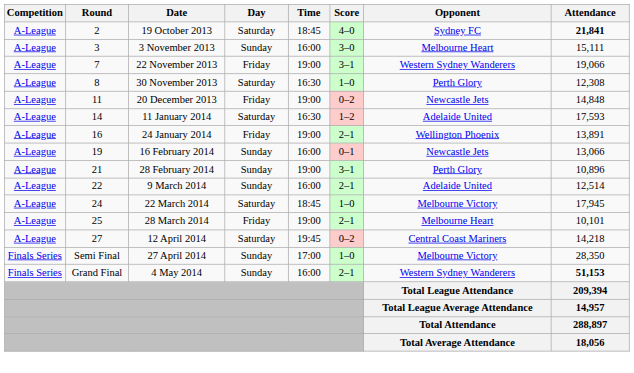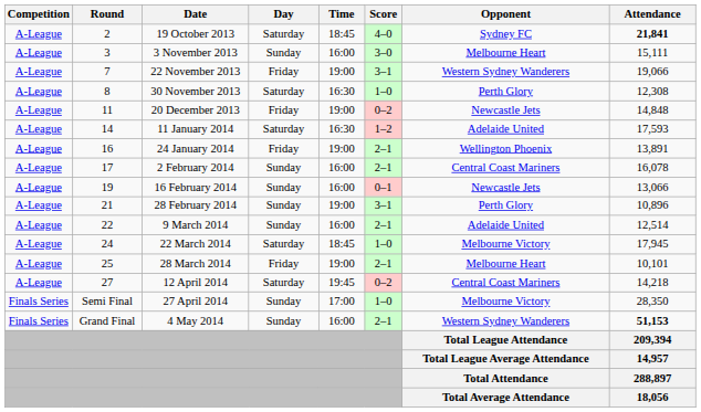 <table class="wikitable sortable" style="text-align:center; font-size:90%">
 <tr>
 <th width=60>Competition</th>
 <th width=80>Round</th>
 <th width=125>Date</th>
 <th width=80>Day</th>
 <th width=50>Time</th>
 <th width=40>Score</th>
 <th width=250>Opponent</th>
 <th width=100>Attendance</th>
 </tr>
 <tr>
 <td><a href='#'>A-League</a></td>
 <td>2</td>
 <td>19 October 2013</td>
 <td>Saturday</td>
 <td>18:45</td>
 <td style="background:#CCFFCC;">4–0</td>
 <td><a href='#'>Sydney FC</a></td>
 <td><strong>21,841</strong></td>
 </tr>
 <tr>
 <td><a href='#'>A-League</a></td>
 <td>3</td>
 <td>3 November 2013</td>
 <td>Sunday</td>
 <td>16:00</td>
 <td style="background:#CCFFCC;">3–0</td>
 <td><a href='#'>Melbourne Heart</a></td>
 <td>15,111</td>
 </tr>
 <tr>
 <td><a href='#'>A-League</a></td>
 <td>7</td>
 <td>22 November 2013</td>
 <td>Friday</td>
 <td>19:00</td>
 <td style="background:#CCFFCC;">3–1</td>
 <td><a href='#'>Western Sydney Wanderers</a></td>
 <td>19,066</td>
 </tr>
 <tr>
 <td><a href='#'>A-League</a></td>
 <td>8</td>
 <td>30 November 2013</td>
 <td>Saturday</td>
 <td>16:30</td>
 <td style="background:#CCFFCC;">1–0</td>
 <td><a href='#'>Perth Glory</a></td>
 <td>12,308</td>
 </tr>
 <tr>
 <td><a href='#'>A-League</a></td>
 <td>11</td>
 <td>20 December 2013</td>
 <td>Friday</td>
 <td>19:00</td>
 <td style="background:#FFCCCC;">0–2</td>
 <td><a href='#'>Newcastle Jets</a></td>
 <td>14,848</td>
 </tr>
 <tr>
 <td><a href='#'>A-League</a></td>
 <td>14</td>
 <td>11 January 2014</td>
 <td>Saturday</td>
 <td>16:30</td>
 <td style="background:#FFCCCC;">1–2</td>
 <td><a href='#'>Adelaide United</a></td>
 <td>17,593</td>
 </tr>
 <tr>
 <td><a href='#'>A-League</a></td>
 <td>16</td>
 <td>24 January 2014</td>
 <td>Friday</td>
 <td>19:00</td>
 <td style="background:#CCFFCC;">2–1</td>
 <td><a href='#'>Wellington Phoenix</a></td>
 <td>13,891</td>
+</tr>
+<tr>
+<td><a href='#'>A-League</a></td>
+<td>17</td>
+<td>2 February 2014</td>
+<td>Sunday</td>
+<td>16:00</td>
+<td style="background:#CCFFCC;">2–1</td>
+<td><a href='#'>Central Coast Mariners</a></td>
+<td>16,078</td>
 </tr>
 <tr>
 <td><a href='#'>A-League</a></td>
 <td>19</td>
 <td>16 February 2014</td>
 <td>Sunday</td>
 <td>16:00</td>
 <td style="background:#FFCCCC;">0–1</td>
 <td><a href='#'>Newcastle Jets</a></td>
 <td>13,066</td>
 </tr>
 <tr>
 <td><a href='#'>A-League</a></td>
 <td>21</td>
 <td>28 February 2014</td>
 <td>Sunday</td>
 <td>19:00</td>
 <td style="background:#CCFFCC;">3–1</td>
 <td><a href='#'>Perth Glory</a></td>
 <td>10,896</td>
 </tr>
 <tr>
 <td><a href='#'>A-League</a></td>
 <td>22</td>
 <td>9 March 2014</td>
 <td>Sunday</td>
 <td>16:00</td>
 <td style="background:#CCFFCC;">2–1</td>
 <td><a href='#'>Adelaide United</a></td>
 <td>12,514</td>
 </tr>
 <tr>
 <td><a href='#'>A-League</a></td>
 <td>24</td>
 <td>22 March 2014</td>
 <td>Saturday</td>
 <td>18:45</td>
 <td style="background:#CCFFCC;">1–0</td>
 <td><a href='#'>Melbourne Victory</a></td>
 <td>17,945</td>
 </tr>
 <tr>
 <td><a href='#'>A-League</a></td>
 <td>25</td>
 <td>28 March 2014</td>
 <td>Friday</td>
 <td>19:00</td>
 <td style="background:#CCFFCC;">2–1</td>
 <td><a href='#'>Melbourne Heart</a></td>
 <td>10,101</td>
 </tr>
 <tr>
 <td><a href='#'>A-League</a></td>
 <td>27</td>
 <td>12 April 2014</td>
 <td>Saturday</td>
 <td>19:45</td>
 <td style="background:#FFCCCC;">0–2</td>
 <td><a href='#'>Central Coast Mariners</a></td>
 <td>14,218</td>
 </tr>
 <tr>
 <td><a href='#'>Finals Series</a></td>
 <td>Semi Final</td>
 <td>27 April 2014</td>
 <td>Sunday</td>
 <td>17:00</td>
 <td style="background:#CCFFCC;">1–0</td>
 <td><a href='#'>Melbourne Victory</a></td>
 <td>28,350</td>
 </tr>
 <tr>
 <td><a href='#'>Finals Series</a></td>
 <td>Grand Final</td>
 <td>4 May 2014</td>
 <td>Sunday</td>
 <td>16:00</td>
 <td style="background:#CCFFCC;">2–1</td>
 <td><a href='#'>Western Sydney Wanderers</a></td>
 <td><strong>51,153</strong></td>
 </tr>
 <tr>
 <th colspan="6" style="background:silver;"></th>
 <th><strong>Total League Attendance</strong></th>
 <th><strong>209,394</strong></th>
 </tr>
 <tr>
 <th colspan="6" style="background:silver;"></th>
 <th><strong>Total League Average Attendance</strong></th>
 <th><strong>14,957</strong></th>
 </tr>
 <tr>
 <th colspan="6" style="background:silver;"></th>
 <th><strong>Total Attendance</strong></th>
 <th><strong>288,897</strong></th>
 </tr>
 <tr>
 <th colspan="6" style="background:silver;"></th>
 <th><strong>Total Average Attendance</strong></th>
 <th><strong>18,056</strong></th>
 </tr>
 </table>
